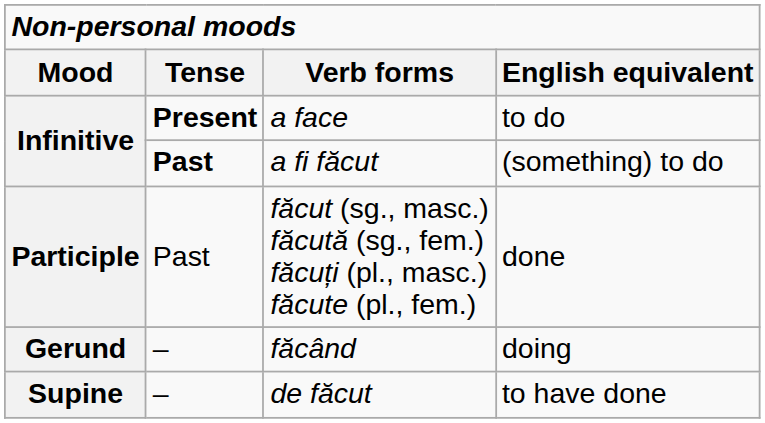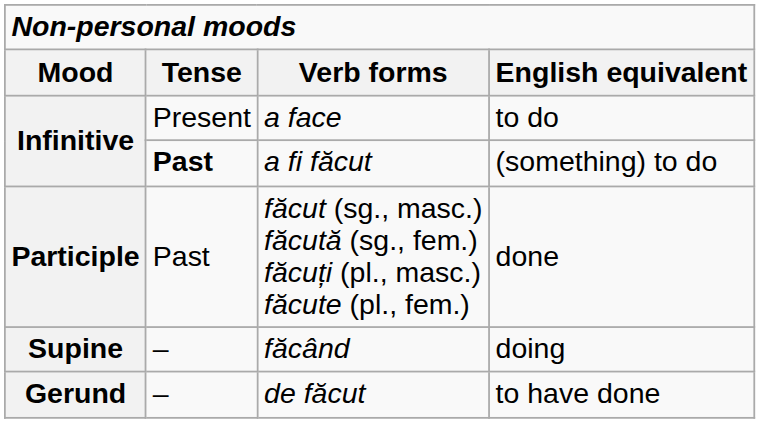 <table class="wikitable">
 <tr>
 <td colspan="4"><strong><em>Non-personal moods</em></strong></td>
 </tr>
 <tr>
 <th>Mood</th>
 <th>Tense</th>
 <th>Verb forms</th>
 <th>English equivalent</th>
 </tr>
 <tr>
 <th rowspan="2">Infinitive</th>
-<td><strong>Present</strong></td>
+<td>Present</td>
 <td><em>a face</em></td>
 <td>to do</td>
 </tr>
 <tr>
 <td><strong>Past</strong></td>
 <td><em>a fi făcut</em></td>
 <td>(something) to do</td>
 </tr>
 <tr>
 <th rowspan="1">Participle</th>
 <td>Past</td>
 <td><em>făcut</em> (sg., masc.) <br><em>făcută</em> (sg., fem.) <br><em>făcuți</em> (pl., masc.) <br><em>făcute</em> (pl., fem.)</td>
 <td>done</td>
 </tr>
 <tr>
-<th rowspan="1">Gerund</th>
+<th rowspan="1">Supine</th>
 <td>–</td>
 <td><em>făcând</em></td>
 <td>doing</td>
 </tr>
 <tr>
-<th rowspan="1">Supine</th>
+<th rowspan="1">Gerund</th>
 <td>–</td>
 <td><em>de făcut</em></td>
 <td>to have done</td>
 </tr>
 </table>
